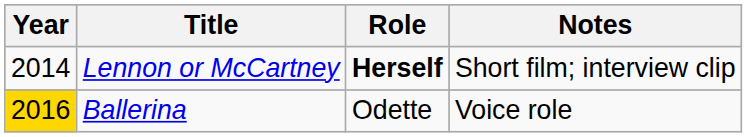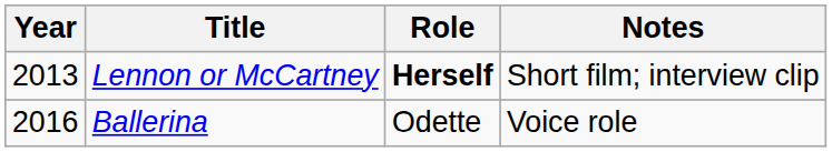 <table class="wikitable">
 <tr>
 <th>Year</th>
 <th>Title</th>
 <th>Role</th>
 <th>Notes</th>
 </tr>
 <tr>
-<td>2014</td>
+<td>2013</td>
 <td><em><a href='#'>Lennon or McCartney</a></em></td>
 <td><strong>Herself</strong></td>
 <td>Short film; interview clip</td>
 </tr>
 <tr>
-<td style="background: gold;">2016</td>
+<td>2016</td>
 <td><em><a href='#'>Ballerina</a></em></td>
 <td>Odette</td>
 <td>Voice role</td>
 </tr>
 </table>
